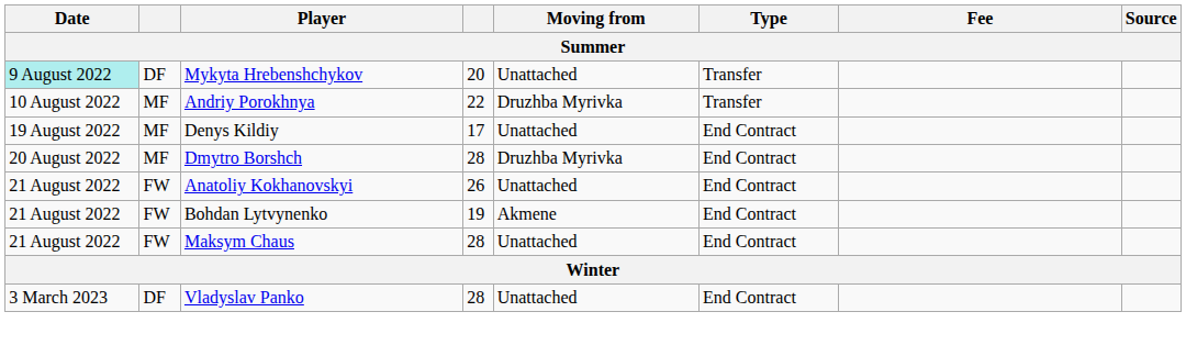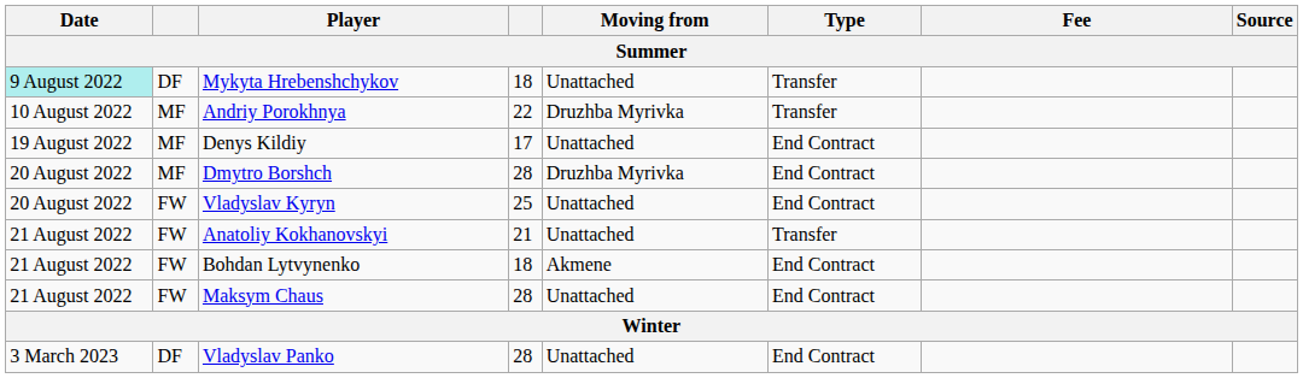 <table class="wikitable sortable">
 <tr>
 <th style="width:115px;">Date</th>
 <th style="width:30px;"></th>
 <th style="width:250px;">Player</th>
 <th style="width:20px;"></th>
 <th style="width:180px;">Moving from</th>
 <th style="width:120px;" class="unsortable">Type</th>
 <th style="width:250px;" class="unsortable">Fee</th>
 <th style="width:20px;">Source</th>
 </tr>
 <tr>
 <th colspan="8">Summer</th>
 </tr>
 <tr>
 <td style="background: paleturquoise;">9 August 2022</td>
 <td>DF</td>
 <td> <a href='#'>Mykyta Hrebenshchykov</a></td>
-<td>20</td>
+<td>18</td>
 <td>Unattached</td>
 <td>Transfer</td>
 <td></td>
 <td></td>
 </tr>
 <tr>
 <td>10 August 2022</td>
 <td>MF</td>
 <td> <a href='#'>Andriy Porokhnya</a></td>
 <td>22</td>
 <td> Druzhba Myrivka</td>
 <td>Transfer</td>
 <td></td>
 <td></td>
 </tr>
 <tr>
 <td>19 August 2022</td>
 <td>MF</td>
 <td> Denys Kildiy</td>
 <td>17</td>
 <td>Unattached</td>
 <td>End Contract</td>
 <td></td>
 <td></td>
 </tr>
 <tr>
 <td>20 August 2022</td>
 <td>MF</td>
 <td> <a href='#'>Dmytro Borshch</a></td>
 <td>28</td>
 <td> Druzhba Myrivka</td>
 <td>End Contract</td>
 <td></td>
 <td></td>
 </tr>
 <tr>
-<td>21 August 2022</td>
+<td>20 August 2022</td>
 <td>FW</td>
-<td> <a href='#'>Anatoliy Kokhanovskyi</a></td>
-<td>26</td>
+<td> <a href='#'>Vladyslav Kyryn</a></td>
+<td>25</td>
 <td>Unattached</td>
 <td>End Contract</td>
 <td></td>
 <td></td>
 </tr>
 <tr>
 <td>21 August 2022</td>
 <td>FW</td>
+<td> <a href='#'>Anatoliy Kokhanovskyi</a></td>
+<td>21</td>
+<td>Unattached</td>
+<td>Transfer</td>
+<td></td>
+<td></td>
+</tr>
+<tr>
+<td>21 August 2022</td>
+<td>FW</td>
 <td> Bohdan Lytvynenko</td>
-<td>19</td>
+<td>18</td>
 <td> Akmene</td>
 <td>End Contract</td>
 <td></td>
 <td></td>
 </tr>
 <tr>
 <td>21 August 2022</td>
 <td>FW</td>
 <td> <a href='#'>Maksym Chaus</a></td>
 <td>28</td>
 <td>Unattached</td>
 <td>End Contract</td>
 <td></td>
 <td></td>
 </tr>
 <tr>
 <th colspan=8>Winter</th>
 </tr>
 <tr>
 <td>3 March 2023</td>
 <td>DF</td>
 <td> <a href='#'>Vladyslav Panko</a></td>
 <td>28</td>
 <td>Unattached</td>
 <td>End Contract</td>
 <td></td>
 <td></td>
 </tr>
 <tr>
 </tr>
 </table>
